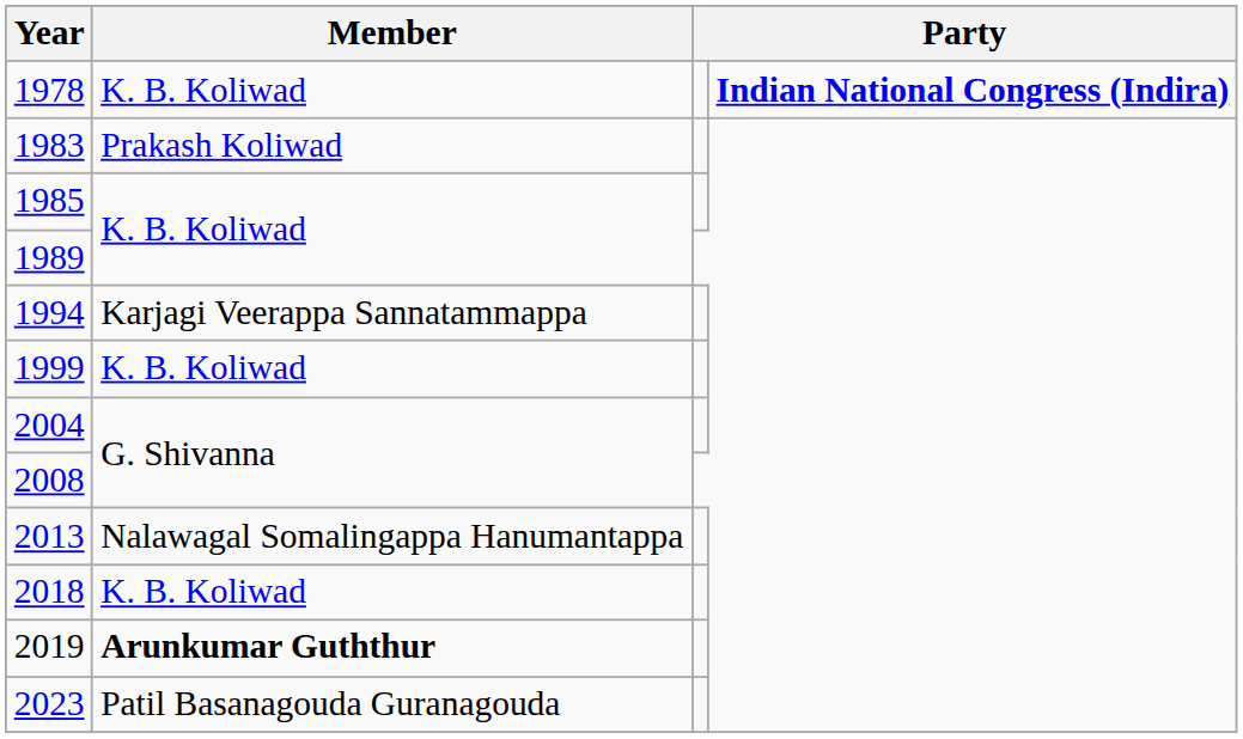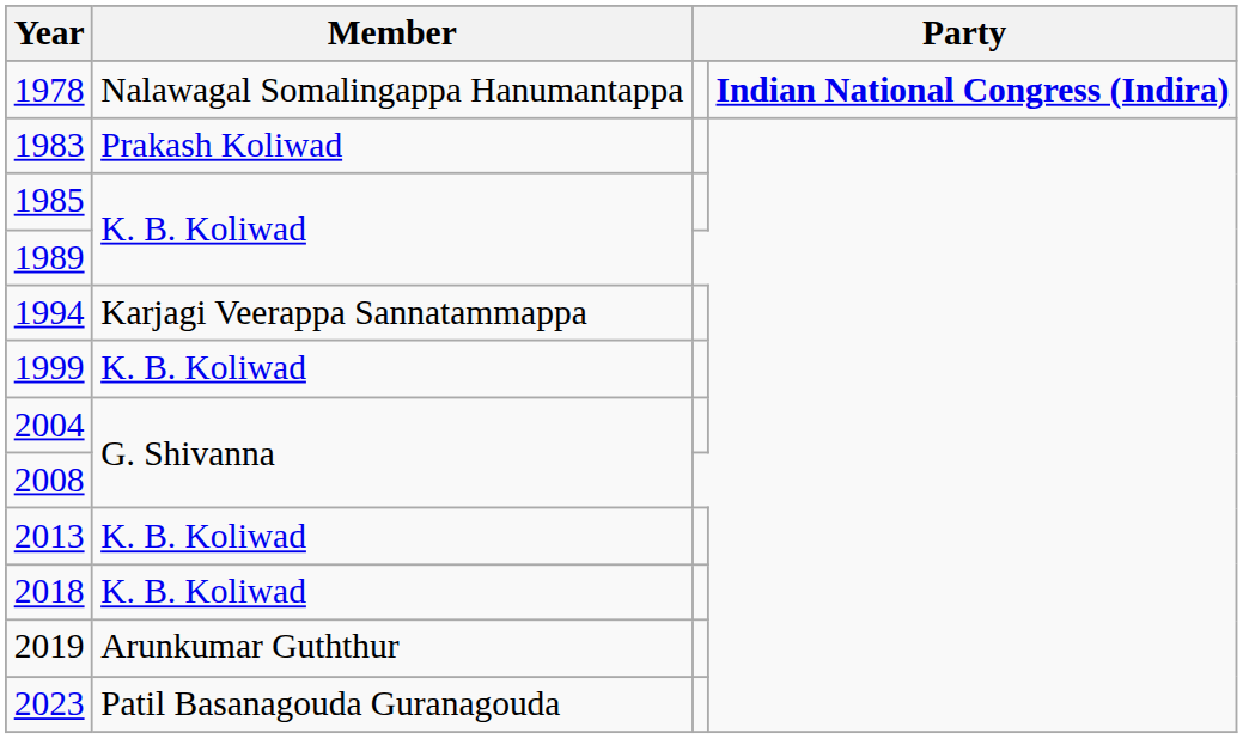 <table class="wikitable sortable">
 <tr>
 <th>Year</th>
 <th>Member</th>
 <th colspan="2">Party</th>
 </tr>
 <tr>
 <td><a href='#'>1978</a></td>
-<td><a href='#'>K. B. Koliwad</a></td>
+<td>Nalawagal Somalingappa Hanumantappa</td>
 <td bgcolor=></td>
 <td><strong><a href='#'>Indian National Congress (Indira)</a></strong></td>
 </tr>
 <tr>
 <td><a href='#'>1983</a></td>
 <td><a href='#'>Prakash Koliwad</a></td>
 <td></td>
 </tr>
 <tr>
 <td><a href='#'>1985</a></td>
 <td rowspan="2"><a href='#'>K. B. Koliwad</a></td>
 <td></td>
 </tr>
 <tr>
 <td><a href='#'>1989</a></td>
 </tr>
 <tr>
 <td><a href='#'>1994</a></td>
 <td>Karjagi Veerappa Sannatammappa</td>
 <td></td>
 </tr>
 <tr>
 <td><a href='#'>1999</a></td>
 <td><a href='#'>K. B. Koliwad</a></td>
 <td></td>
 </tr>
 <tr>
 <td><a href='#'>2004</a></td>
 <td rowspan="2">G. Shivanna</td>
 <td></td>
 </tr>
 <tr>
 <td><a href='#'>2008</a></td>
 </tr>
 <tr>
 <td><a href='#'>2013</a></td>
-<td>Nalawagal Somalingappa Hanumantappa</td>
+<td><a href='#'>K. B. Koliwad</a></td>
 <td></td>
 </tr>
 <tr>
 <td><a href='#'>2018</a></td>
 <td><a href='#'>K. B. Koliwad</a></td>
 <td></td>
 </tr>
 <tr>
 <td>2019</td>
-<td><strong>Arunkumar Guththur</strong></td>
+<td>Arunkumar Guththur</td>
 <td></td>
 </tr>
 <tr>
 <td><a href='#'>2023</a></td>
 <td>Patil Basanagouda Guranagouda</td>
 <td></td>
 </tr>
 </table>
